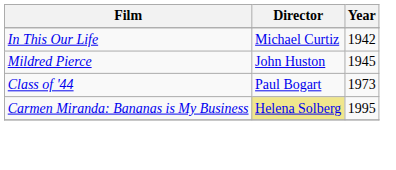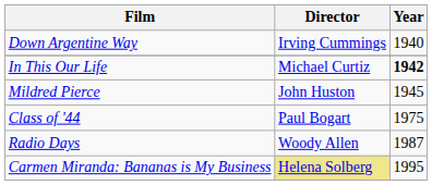 <table class="wikitable" style="font-size: 90%;">
 <tr>
 <th>Film</th>
 <th>Director</th>
 <th>Year</th>
 </tr>
 <tr>
+<td><em><a href='#'>Down Argentine Way</a></em></td>
+<td><a href='#'>Irving Cummings</a></td>
+<td>1940</td>
+</tr>
+<tr>
 </tr>
 <tr>
 <td><em><a href='#'>In This Our Life</a></em></td>
 <td><a href='#'>Michael Curtiz</a></td>
-<td>1942</td>
+<td><strong>1942</strong></td>
 </tr>
 <tr>
 <td><em><a href='#'>Mildred Pierce</a></em></td>
 <td><a href='#'>John Huston</a></td>
 <td>1945</td>
 </tr>
 <tr>
 <td><em><a href='#'>Class of '44</a></em></td>
 <td><a href='#'>Paul Bogart</a></td>
-<td>1973</td>
+<td>1975</td>
+</tr>
+<tr>
+<td><em><a href='#'>Radio Days</a></em></td>
+<td><a href='#'>Woody Allen</a></td>
+<td>1987</td>
 </tr>
 <tr>
 <td><em><a href='#'>Carmen Miranda: Bananas is My Business</a></em></td>
 <td style="background: khaki;"><a href='#'>Helena Solberg</a></td>
 <td>1995</td>
 </tr>
 <tr>
 </tr>
 </table>
